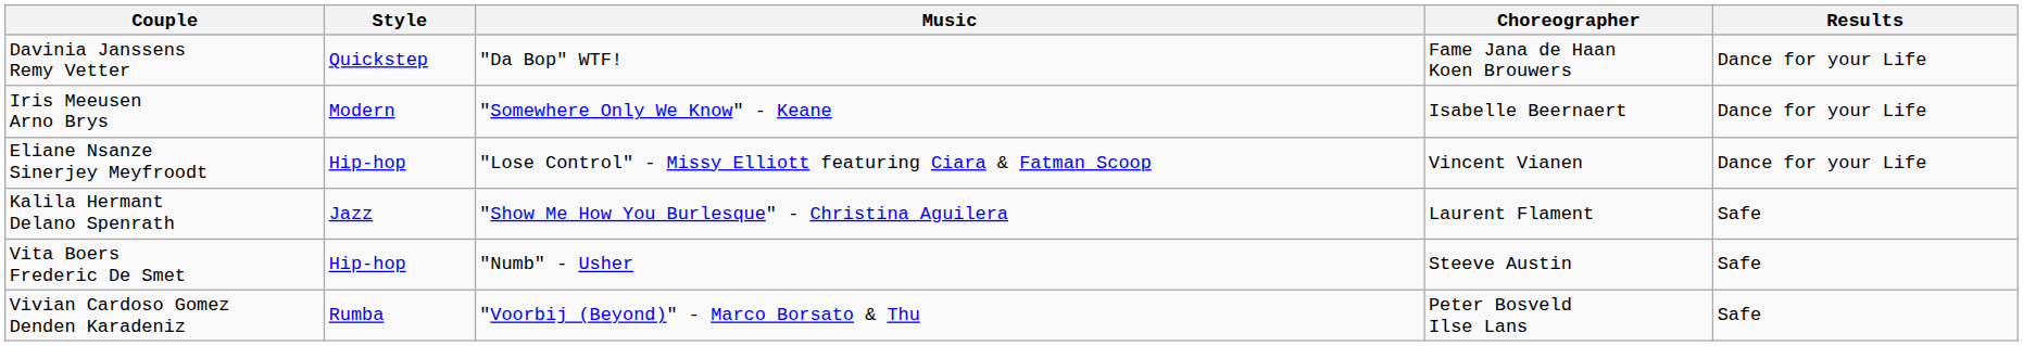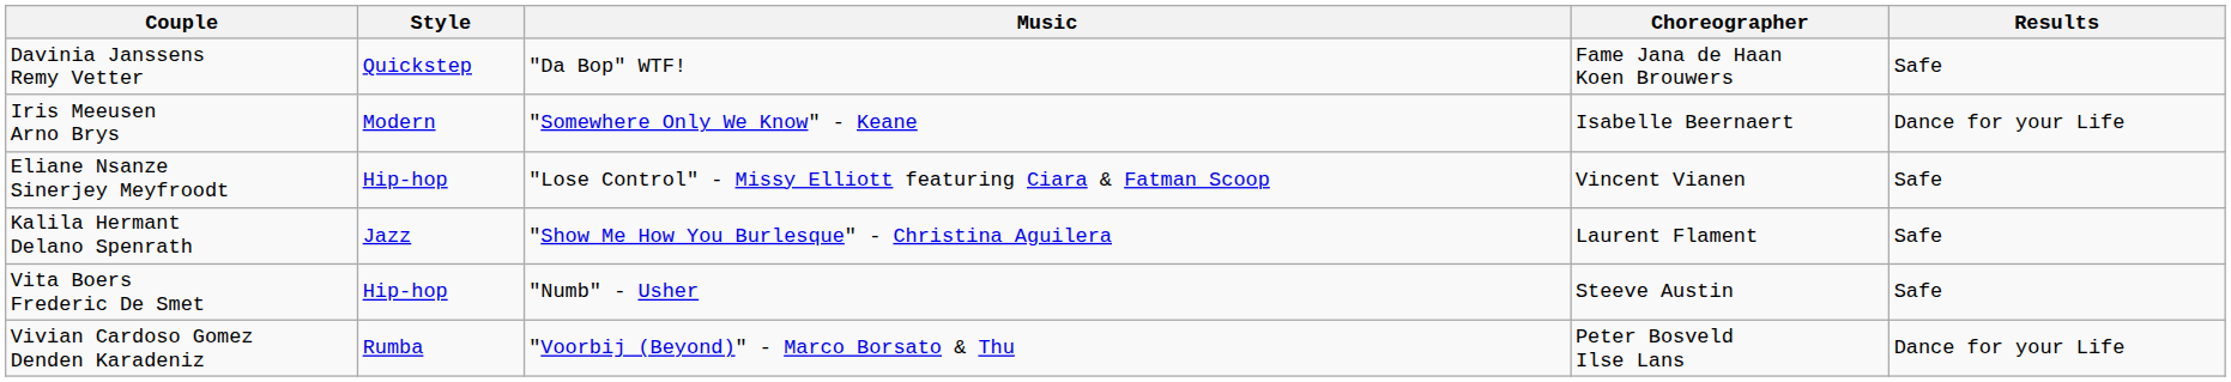 <table class="wikitable" style="width:90%;">
 <tr>
 <th>Couple</th>
 <th>Style</th>
 <th>Music</th>
 <th>Choreographer</th>
 <th>Results</th>
 </tr>
 <tr>
 <td>Davinia Janssens <br> Remy Vetter</td>
 <td><a href='#'>Quickstep</a></td>
 <td>"Da Bop" WTF!</td>
 <td>Fame Jana de Haan <br> Koen Brouwers</td>
-<td>Dance for your Life</td>
+<td>Safe</td>
 </tr>
 <tr>
 <td>Iris Meeusen <br> Arno Brys</td>
 <td><a href='#'>Modern</a></td>
 <td>"<a href='#'>Somewhere Only We Know</a>" - <a href='#'>Keane</a></td>
 <td>Isabelle Beernaert</td>
 <td>Dance for your Life</td>
 </tr>
 <tr>
 <td>Eliane Nsanze <br> Sinerjey Meyfroodt</td>
 <td><a href='#'>Hip-hop</a></td>
 <td>"Lose Control" - <a href='#'>Missy Elliott</a> featuring <a href='#'>Ciara</a> & <a href='#'>Fatman Scoop</a></td>
 <td>Vincent Vianen</td>
-<td>Dance for your Life</td>
+<td>Safe</td>
 </tr>
 <tr>
 <td>Kalila Hermant <br> Delano Spenrath</td>
 <td><a href='#'>Jazz</a></td>
 <td>"<a href='#'>Show Me How You Burlesque</a>" - <a href='#'>Christina Aguilera</a></td>
 <td>Laurent Flament</td>
 <td>Safe</td>
 </tr>
 <tr>
 <td>Vita Boers <br> Frederic De Smet</td>
 <td><a href='#'>Hip-hop</a></td>
 <td>"Numb" - <a href='#'>Usher</a></td>
 <td>Steeve Austin</td>
 <td>Safe</td>
 </tr>
 <tr>
 <td>Vivian Cardoso Gomez <br> Denden Karadeniz</td>
 <td><a href='#'>Rumba</a></td>
 <td>"<a href='#'>Voorbij (Beyond)</a>" - <a href='#'>Marco Borsato</a> & <a href='#'>Thu</a></td>
 <td>Peter Bosveld <br> Ilse Lans</td>
-<td>Safe</td>
+<td>Dance for your Life</td>
 </tr>
 </table>
